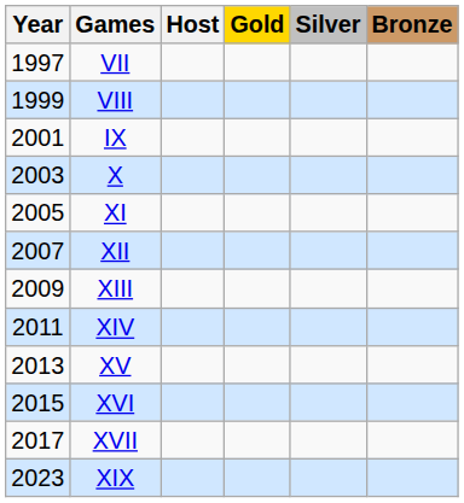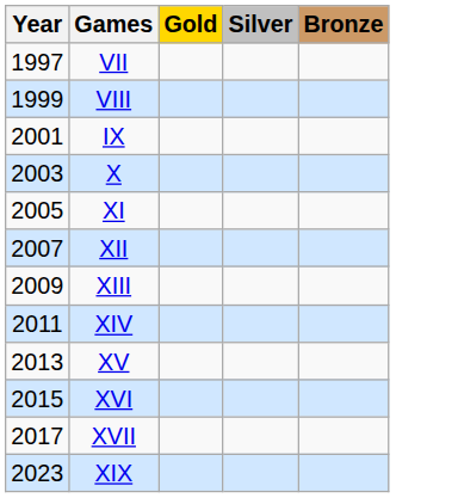 <table class="wikitable" style="text-align: center; font-size:95%;">
 <tr>
 <th>Year</th>
 <th>Games</th>
-<th>Host</th>
 <th style="background-color: gold">Gold</th>
 <th style="background-color: silver">Silver</th>
 <th style="background-color: #CC9966">Bronze</th>
 </tr>
 <tr>
 <td>1997</td>
 <td align=center><a href='#'>VII</a></td>
 <td align="left"></td>
 <td align="left"></td>
 <td align="left"></td>
-<td align="left"></td>
 </tr>
 <tr style="text-align:center; background:#d0e7ff;">
 <td>1999</td>
 <td align=center><a href='#'>VIII</a></td>
-<td align="left"></td>
 <td align="left"></td>
 <td align="left"></td>
 <td align="left"></td>
 </tr>
 <tr>
 <td>2001</td>
 <td align=center><a href='#'>IX</a></td>
 <td align="left"></td>
 <td align="left"></td>
 <td align="left"></td>
-<td align="left"></td>
 </tr>
 <tr style="text-align:center; background:#d0e7ff;">
 <td>2003</td>
 <td align=center><a href='#'>X</a></td>
-<td align="left"></td>
 <td align="left"></td>
 <td align="left"></td>
 <td align="left"></td>
 </tr>
 <tr>
 <td>2005</td>
 <td align=center><a href='#'>XI</a></td>
 <td align="left"></td>
 <td align="left"></td>
 <td align="left"></td>
-<td align="left"></td>
 </tr>
 <tr style="text-align:center; background:#d0e7ff;">
 <td>2007</td>
 <td align=center><a href='#'>XII</a></td>
-<td align="left"></td>
 <td align="left"></td>
 <td align="left"></td>
 <td align="left"></td>
 </tr>
 <tr>
 <td>2009</td>
 <td align=center><a href='#'>XIII</a></td>
 <td align="left"></td>
 <td align="left"></td>
 <td align="left"></td>
-<td align="left"></td>
 </tr>
 <tr style="text-align:center; background:#d0e7ff;">
 <td>2011</td>
 <td align=center><a href='#'>XIV</a></td>
-<td align="left"></td>
 <td align="left"></td>
 <td align="left"></td>
 <td align="left"></td>
 </tr>
 <tr>
 <td>2013</td>
 <td align=center><a href='#'>XV</a></td>
 <td align="left"></td>
 <td align="left"></td>
 <td align="left"></td>
-<td align="left"></td>
 </tr>
 <tr style="text-align:center; background:#d0e7ff;">
 <td>2015</td>
 <td align=center><a href='#'>XVI</a></td>
-<td align="left"></td>
 <td align="left"></td>
 <td align="left"></td>
 <td align="left"></td>
 </tr>
 <tr>
 <td>2017</td>
 <td align=center><a href='#'>XVII</a></td>
 <td align="left"></td>
 <td align="left"></td>
 <td align="left"></td>
-<td align="left"></td>
 </tr>
 <tr style="text-align:center; background:#d0e7ff;">
 <td>2023</td>
 <td align=center><a href='#'>XIX</a></td>
 <td align="left"></td>
 <td align="left"></td>
 <td align="left"></td>
-<td align="left"></td>
 </tr>
 </table>
